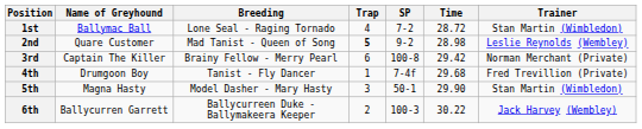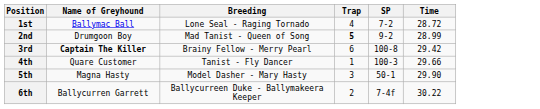 <table class="wikitable" style="text-align: center">
 <tr>
 <th width=50>Position</th>
 <th width=180>Name of Greyhound</th>
 <th width=280>Breeding</th>
 <th width=50>Trap</th>
 <th width=50>SP</th>
 <th width=80>Time</th>
-<th width=250>Trainer</th>
 </tr>
 <tr>
 <th>1st</th>
 <td><a href='#'>Ballymac Ball</a></td>
 <td>Lone Seal - Raging Tornado</td>
 <td>4</td>
 <td>7-2</td>
 <td>28.72</td>
-<td>Stan Martin <a href='#'>(Wimbledon)</a></td>
 </tr>
 <tr>
 <th>2nd</th>
-<td>Quare Customer</td>
+<td>Drumgoon Boy</td>
 <td>Mad Tanist - Queen of Song</td>
 <td><strong>5</strong></td>
 <td>9-2</td>
-<td>28.98</td>
-<td><a href='#'>Leslie Reynolds</a> <a href='#'>(Wembley)</a></td>
+<td>28.99</td>
 </tr>
 <tr>
 <th>3rd</th>
-<td>Captain The Killer</td>
+<td><strong>Captain The Killer</strong></td>
 <td>Brainy Fellow - Merry Pearl</td>
 <td>6</td>
 <td>100-8</td>
 <td>29.42</td>
-<td>Norman Merchant (Private)</td>
 </tr>
 <tr>
 <th>4th</th>
-<td>Drumgoon Boy</td>
+<td>Quare Customer</td>
 <td>Tanist - Fly Dancer</td>
 <td>1</td>
-<td>7-4f</td>
-<td>29.68</td>
-<td>Fred Trevillion (Private)</td>
+<td>100-3</td>
+<td>29.66</td>
 </tr>
 <tr>
 <th>5th</th>
 <td>Magna Hasty</td>
 <td>Model Dasher - Mary Hasty</td>
 <td>3</td>
 <td>50-1</td>
 <td>29.90</td>
-<td>Stan Martin <a href='#'>(Wimbledon)</a></td>
 </tr>
 <tr>
 <th>6th</th>
 <td>Ballycurren Garrett</td>
 <td>Ballycurreen Duke - Ballymakeera Keeper</td>
 <td>2</td>
-<td>100-3</td>
+<td>7-4f</td>
 <td>30.22</td>
-<td><a href='#'>Jack Harvey</a> <a href='#'>(Wembley)</a></td>
 </tr>
 </table>
